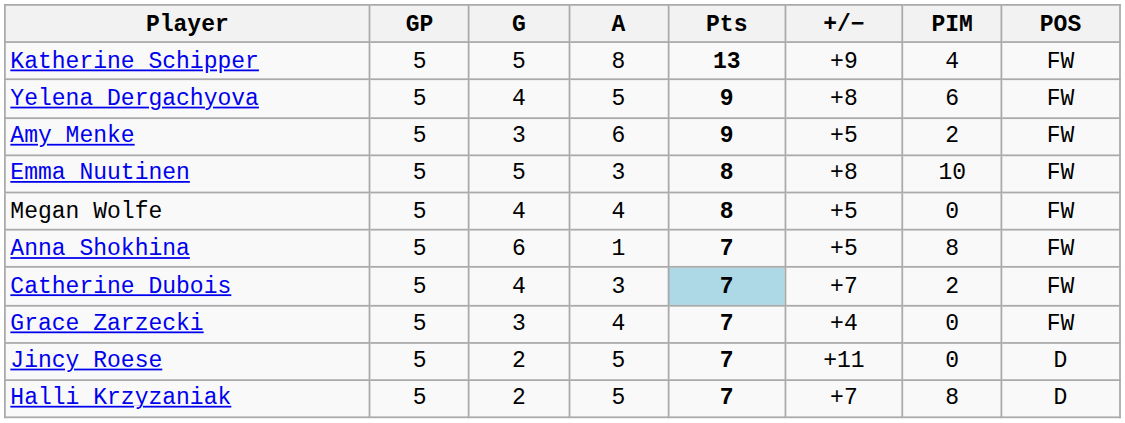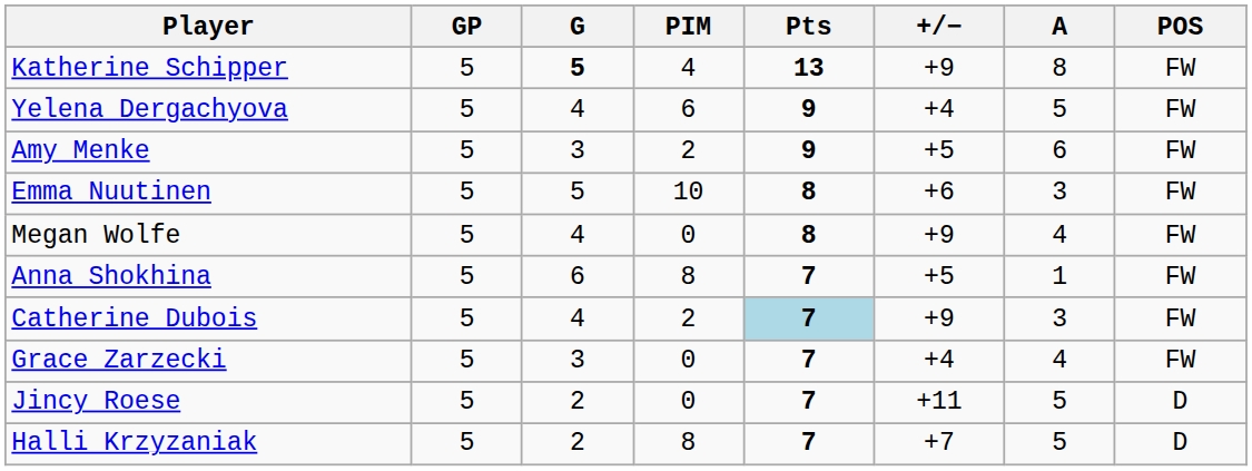 <table class="wikitable sortable" style="text-align:center;">
 <tr>
 <th style="width:200px;">Player</th>
 <th style="width:50px;">GP</th>
 <th style="width:50px;">G</th>
-<th style="width:50px;">A</th>
+<th style="width:50px;">PIM</th>
 <th style="width:60px;">Pts</th>
 <th style="width:60px;">+/−</th>
-<th style="width:50px;">PIM</th>
+<th style="width:50px;">A</th>
 <th style="width:60px;">POS</th>
 </tr>
 <tr>
 <td style="text-align:left;"> <a href='#'>Katherine Schipper</a></td>
 <td>5</td>
-<td>5</td>
-<td>8</td>
+<td><strong>5</strong></td>
+<td>4</td>
 <td><strong>13</strong></td>
 <td>+9</td>
-<td>4</td>
+<td>8</td>
 <td>FW</td>
 </tr>
 <tr>
 <td style="text-align:left;"> <a href='#'>Yelena Dergachyova</a></td>
 <td>5</td>
 <td>4</td>
+<td>6</td>
+<td><strong>9</strong></td>
+<td>+4</td>
 <td>5</td>
-<td><strong>9</strong></td>
-<td>+8</td>
-<td>6</td>
 <td>FW</td>
 </tr>
 <tr>
 <td style="text-align:left;"> <a href='#'>Amy Menke</a></td>
 <td>5</td>
 <td>3</td>
-<td>6</td>
+<td>2</td>
 <td><strong>9</strong></td>
 <td>+5</td>
-<td>2</td>
+<td>6</td>
 <td>FW</td>
 </tr>
 <tr>
 <td style="text-align:left;"> <a href='#'>Emma Nuutinen</a></td>
 <td>5</td>
 <td>5</td>
+<td>10</td>
+<td><strong>8</strong></td>
+<td>+6</td>
 <td>3</td>
-<td><strong>8</strong></td>
-<td>+8</td>
-<td>10</td>
 <td>FW</td>
 </tr>
 <tr>
 <td style="text-align:left;"> Megan Wolfe</td>
 <td>5</td>
 <td>4</td>
+<td>0</td>
+<td><strong>8</strong></td>
+<td>+9</td>
 <td>4</td>
-<td><strong>8</strong></td>
-<td>+5</td>
-<td>0</td>
 <td>FW</td>
 </tr>
 <tr>
 <td style="text-align:left;"> <a href='#'>Anna Shokhina</a></td>
 <td>5</td>
 <td>6</td>
-<td>1</td>
+<td>8</td>
 <td><strong>7</strong></td>
 <td>+5</td>
-<td>8</td>
+<td>1</td>
 <td>FW</td>
 </tr>
 <tr>
 <td style="text-align:left;"> <a href='#'>Catherine Dubois</a></td>
 <td>5</td>
 <td>4</td>
+<td>2</td>
+<td style="background: lightblue;"><strong>7</strong></td>
+<td>+9</td>
 <td>3</td>
-<td style="background: lightblue;"><strong>7</strong></td>
-<td>+7</td>
-<td>2</td>
 <td>FW</td>
 </tr>
 <tr>
 <td style="text-align:left;"> <a href='#'>Grace Zarzecki</a></td>
 <td>5</td>
 <td>3</td>
-<td>4</td>
+<td>0</td>
 <td><strong>7</strong></td>
 <td>+4</td>
-<td>0</td>
+<td>4</td>
 <td>FW</td>
 </tr>
 <tr>
 <td style="text-align:left;"> <a href='#'>Jincy Roese</a></td>
 <td>5</td>
 <td>2</td>
-<td>5</td>
+<td>0</td>
 <td><strong>7</strong></td>
 <td>+11</td>
-<td>0</td>
+<td>5</td>
 <td>D</td>
 </tr>
 <tr>
 <td style="text-align:left;"> <a href='#'>Halli Krzyzaniak</a></td>
 <td>5</td>
 <td>2</td>
-<td>5</td>
+<td>8</td>
 <td><strong>7</strong></td>
 <td>+7</td>
-<td>8</td>
+<td>5</td>
 <td>D</td>
 </tr>
 </table>
